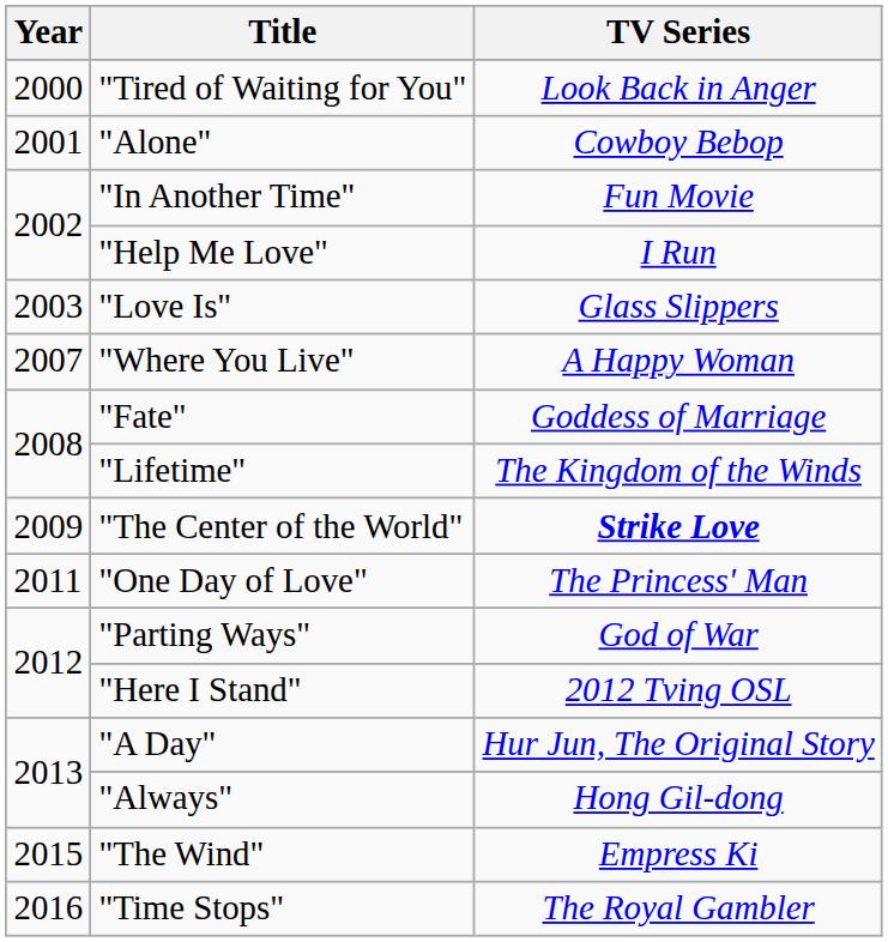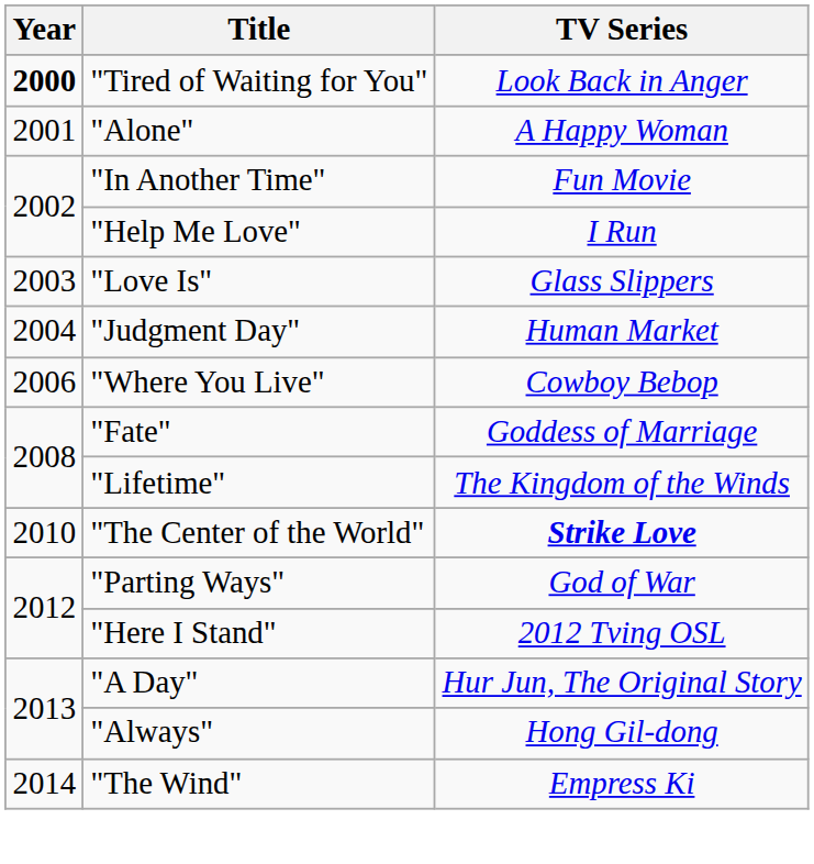 <table class="wikitable">
 <tr>
 <th>Year</th>
 <th>Title</th>
 <th>TV Series</th>
 </tr>
 <tr>
-<td rowspan="1">2000</td>
+<td rowspan="1"><strong>2000</strong></td>
 <td>"Tired of Waiting for You"</td>
 <td align="center"><em><a href='#'>Look Back in Anger</a></em></td>
 </tr>
 <tr>
 <td rowspan="1">2001</td>
 <td>"Alone"</td>
-<td align="center"><em><a href='#'>Cowboy Bebop</a></em></td>
+<td align="center"><em><a href='#'>A Happy Woman</a></em></td>
 </tr>
 <tr>
 <td rowspan="2">2002</td>
 <td>"In Another Time"</td>
 <td align="center"><em><a href='#'>Fun Movie</a></em></td>
 </tr>
 <tr>
 <td>"Help Me Love"</td>
 <td align="center"><em><a href='#'>I Run</a></em></td>
 </tr>
 <tr>
 <td rowspan="1">2003</td>
 <td>"Love Is"</td>
 <td align="center"><em><a href='#'>Glass Slippers</a></em></td>
 </tr>
 <tr>
-<td rowspan="1">2007</td>
+<td rowspan="1">2004</td>
+<td>"Judgment Day"</td>
+<td align="center"><em><a href='#'>Human Market</a></em></td>
+</tr>
+<tr>
+<td rowspan="1">2006</td>
 <td>"Where You Live"</td>
-<td align="center"><em><a href='#'>A Happy Woman</a></em></td>
+<td align="center"><em><a href='#'>Cowboy Bebop</a></em></td>
 </tr>
 <tr>
 <td rowspan="2">2008</td>
 <td>"Fate"</td>
 <td align="center"><em><a href='#'>Goddess of Marriage</a></em></td>
 </tr>
 <tr>
 <td>"Lifetime"</td>
 <td align="center"><em><a href='#'>The Kingdom of the Winds</a></em></td>
 </tr>
 <tr>
-<td rowspan="1">2009</td>
+<td rowspan="1">2010</td>
 <td>"The Center of the World"</td>
 <td align="center"><strong><em><a href='#'>Strike Love</a></em></strong></td>
-</tr>
-<tr>
-<td rowspan="1">2011</td>
-<td>"One Day of Love"</td>
-<td align="center"><em><a href='#'>The Princess' Man</a></em></td>
 </tr>
 <tr>
 <td rowspan="2">2012</td>
 <td>"Parting Ways"</td>
 <td align="center"><em><a href='#'>God of War</a></em></td>
 </tr>
 <tr>
 <td>"Here I Stand"</td>
 <td align="center"><em><a href='#'>2012 Tving OSL</a></em></td>
 </tr>
 <tr>
 <td rowspan="2">2013</td>
 <td>"A Day"</td>
 <td align="center"><em><a href='#'>Hur Jun, The Original Story</a></em></td>
 </tr>
 <tr>
 <td>"Always"</td>
 <td align="center"><em><a href='#'>Hong Gil-dong</a></em></td>
 </tr>
 <tr>
-<td rowspan="1">2015</td>
+<td rowspan="1">2014</td>
 <td>"The Wind"</td>
 <td align="center"><em><a href='#'>Empress Ki</a></em></td>
 </tr>
-<tr>
-<td rowspan="1">2016</td>
-<td>"Time Stops"</td>
-<td align="center"><em><a href='#'>The Royal Gambler</a></em></td>
-</tr>
 </table>
